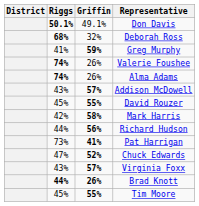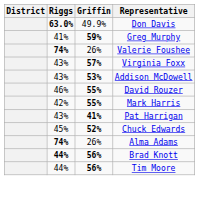 <table class=wikitable>
 <tr>
 <th>District</th>
 <th>Riggs</th>
 <th>Griffin</th>
 <th>Representative</th>
 </tr>
 <tr align=center>
 <th></th>
-<td><strong>50.1%</strong></td>
-<td>49.1%</td>
+<td><strong>63.0%</strong></td>
+<td>49.9%</td>
 <td><a href='#'>Don Davis</a></td>
-</tr>
-<tr align=center>
-<th></th>
-<td><strong>68%</strong></td>
-<td>32%</td>
-<td><a href='#'>Deborah Ross</a></td>
 </tr>
 <tr align=center>
 <th></th>
 <td>41%</td>
 <td><strong>59%</strong></td>
 <td><a href='#'>Greg Murphy</a></td>
 </tr>
 <tr align=center>
 <th></th>
 <td><strong>74%</strong></td>
 <td>26%</td>
 <td><a href='#'>Valerie Foushee</a></td>
 </tr>
 <tr align=center>
 <th></th>
+<td>43%</td>
+<td><strong>57%</strong></td>
+<td><a href='#'>Virginia Foxx</a></td>
+</tr>
+<tr align=center>
+<th></th>
+<td>43%</td>
+<td><strong>53%</strong></td>
+<td><a href='#'>Addison McDowell</a></td>
+</tr>
+<tr align=center>
+<th></th>
+<td>46%</td>
+<td><strong>55%</strong></td>
+<td><a href='#'>David Rouzer</a></td>
+</tr>
+<tr align=center>
+<th></th>
+<td>42%</td>
+<td><strong>55%</strong></td>
+<td><a href='#'>Mark Harris</a></td>
+</tr>
+<tr align=center>
+<th></th>
+<td>43%</td>
+<td><strong>41%</strong></td>
+<td><a href='#'>Pat Harrigan</a></td>
+</tr>
+<tr align=center>
+<th></th>
+<td>45%</td>
+<td><strong>52%</strong></td>
+<td><a href='#'>Chuck Edwards</a></td>
+</tr>
+<tr align=center>
+<th></th>
 <td><strong>74%</strong></td>
 <td>26%</td>
 <td><a href='#'>Alma Adams</a></td>
 </tr>
 <tr align=center>
 <th></th>
-<td>43%</td>
-<td><strong>57%</strong></td>
-<td><a href='#'>Addison McDowell</a></td>
-</tr>
-<tr align=center>
-<th></th>
-<td>45%</td>
-<td><strong>55%</strong></td>
-<td><a href='#'>David Rouzer</a></td>
-</tr>
-<tr align=center>
-<th></th>
-<td>42%</td>
-<td><strong>58%</strong></td>
-<td><a href='#'>Mark Harris</a></td>
+<td><strong>44%</strong></td>
+<td><strong>56%</strong></td>
+<td><a href='#'>Brad Knott</a></td>
 </tr>
 <tr align=center>
 <th></th>
 <td>44%</td>
 <td><strong>56%</strong></td>
-<td><a href='#'>Richard Hudson</a></td>
-</tr>
-<tr align=center>
-<th></th>
-<td>73%</td>
-<td><strong>41%</strong></td>
-<td><a href='#'>Pat Harrigan</a></td>
-</tr>
-<tr align=center>
-<th></th>
-<td>47%</td>
-<td><strong>52%</strong></td>
-<td><a href='#'>Chuck Edwards</a></td>
-</tr>
-<tr align=center>
-<th></th>
-<td>43%</td>
-<td><strong>57%</strong></td>
-<td><a href='#'>Virginia Foxx</a></td>
-</tr>
-<tr align=center>
-<th></th>
-<td><strong>44%</strong></td>
-<td><strong>26%</strong></td>
-<td><a href='#'>Brad Knott</a></td>
-</tr>
-<tr align=center>
-<th></th>
-<td>45%</td>
-<td><strong>55%</strong></td>
 <td><a href='#'>Tim Moore</a></td>
 </tr>
 </table>
